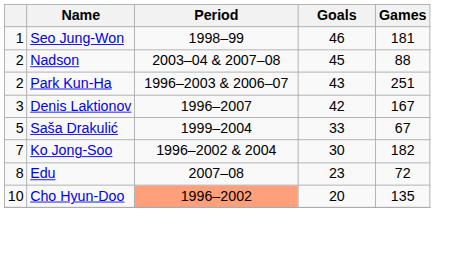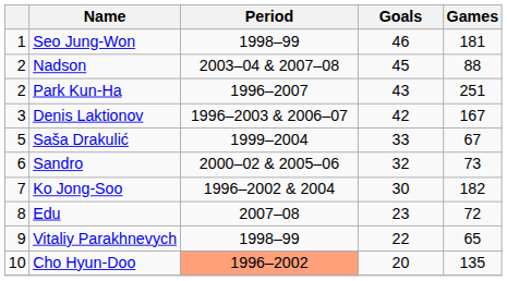 <table class="wikitable sortable" style="text-align: center;">
 <tr>
 <th></th>
 <th>Name</th>
 <th style="width: 11em;">Period</th>
 <th style="width: 5em;">Goals</th>
 <th>Games</th>
 </tr>
 <tr>
 <td style="text-align:right;">1</td>
 <td style="text-align:left;"> <a href='#'>Seo Jung-Won</a></td>
 <td>1998–99</td>
 <td>46</td>
 <td>181</td>
 </tr>
 <tr>
 <td style="text-align:right;">2</td>
 <td style="text-align:left;"> <a href='#'>Nadson</a></td>
 <td>2003–04 & 2007–08</td>
 <td>45</td>
 <td>88</td>
 </tr>
 <tr>
 <td style="text-align:right;">2</td>
 <td style="text-align:left;"> <a href='#'>Park Kun-Ha</a></td>
-<td>1996–2003 & 2006–07</td>
+<td>1996–2007</td>
 <td>43</td>
 <td>251</td>
 </tr>
 <tr>
 <td style="text-align:right;">3</td>
 <td style="text-align:left;"> <a href='#'>Denis Laktionov</a></td>
-<td>1996–2007</td>
+<td>1996–2003 & 2006–07</td>
 <td>42</td>
 <td>167</td>
 </tr>
 <tr>
 <td style="text-align:right;">5</td>
 <td style="text-align:left;"> <a href='#'>Saša Drakulić</a></td>
 <td>1999–2004</td>
 <td>33</td>
 <td>67</td>
+</tr>
+<tr>
+<td style="text-align:right;">6</td>
+<td style="text-align:left;"> <a href='#'>Sandro</a></td>
+<td>2000–02 & 2005–06</td>
+<td>32</td>
+<td>73</td>
 </tr>
 <tr>
 <td style="text-align:right;">7</td>
 <td style="text-align:left;"> <a href='#'>Ko Jong-Soo</a></td>
 <td>1996–2002 & 2004</td>
 <td>30</td>
 <td>182</td>
 </tr>
 <tr>
 <td style="text-align:right;">8</td>
 <td style="text-align:left;"> <a href='#'>Edu</a></td>
 <td>2007–08</td>
 <td>23</td>
 <td>72</td>
 </tr>
 <tr>
+<td style="text-align:right;">9</td>
+<td style="text-align:left;"> <a href='#'>Vitaliy Parakhnevych</a></td>
+<td>1998–99</td>
+<td>22</td>
+<td>65</td>
+</tr>
+<tr>
 <td style="text-align:right;">10</td>
 <td style="text-align:left;"> <a href='#'>Cho Hyun-Doo</a></td>
 <td style="background: lightsalmon;">1996–2002</td>
 <td>20</td>
 <td>135</td>
 </tr>
 <tr>
 </tr>
 </table>
